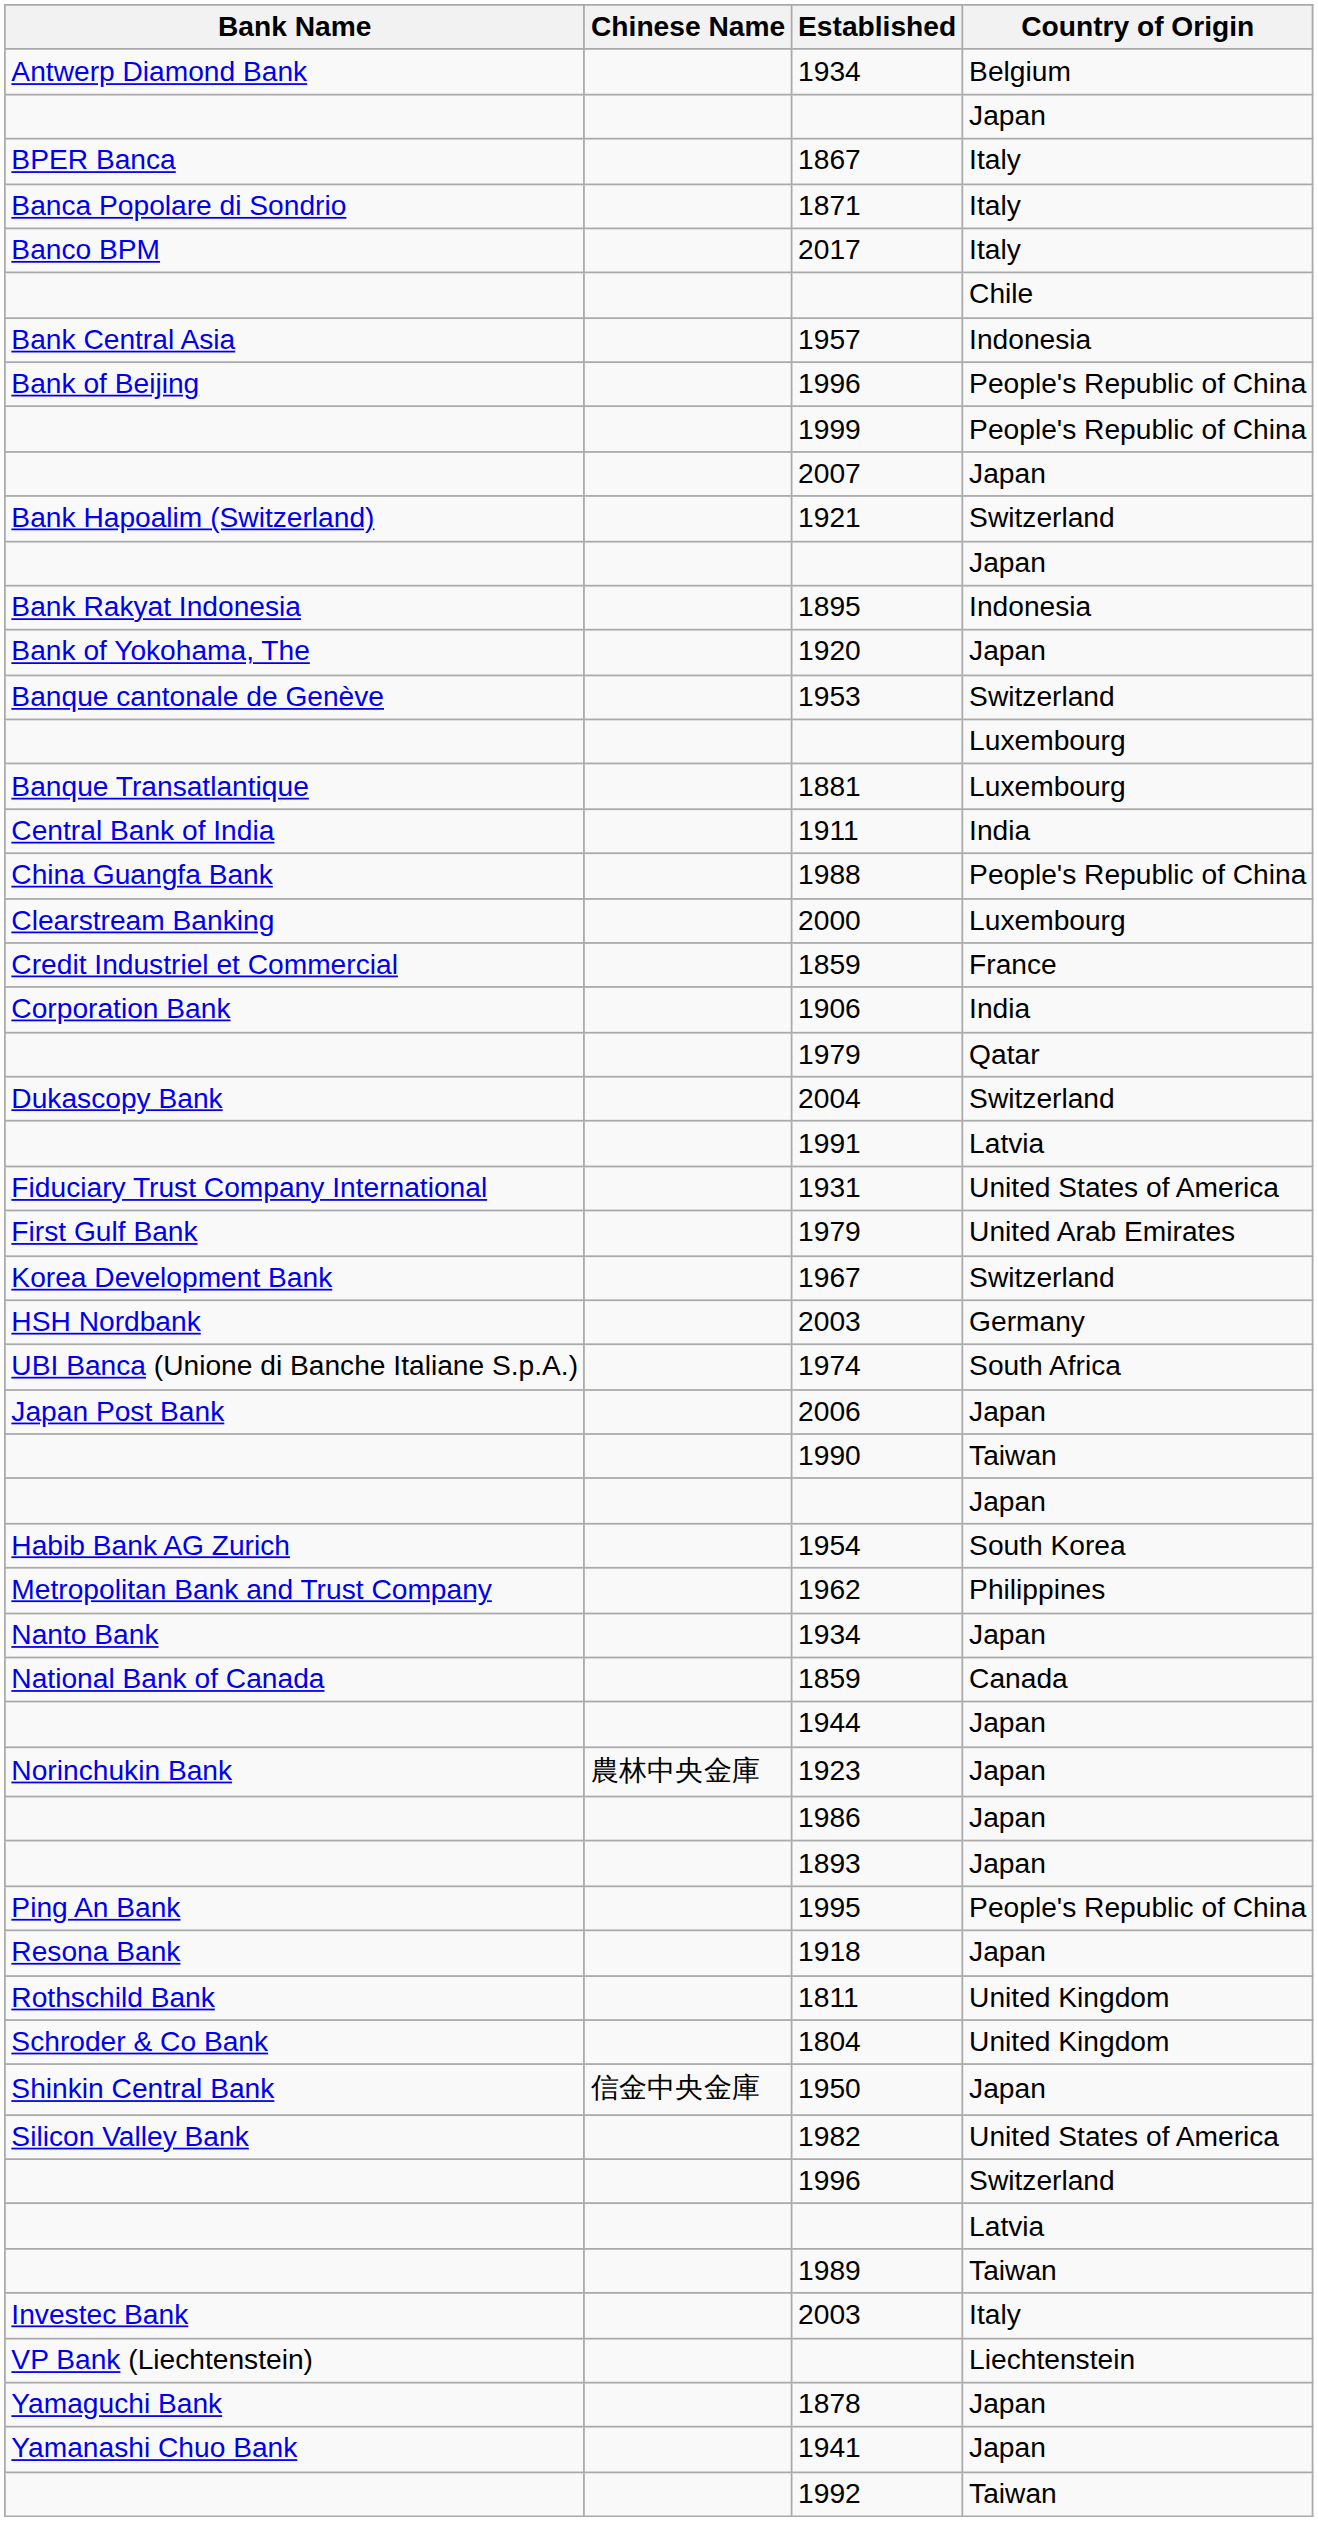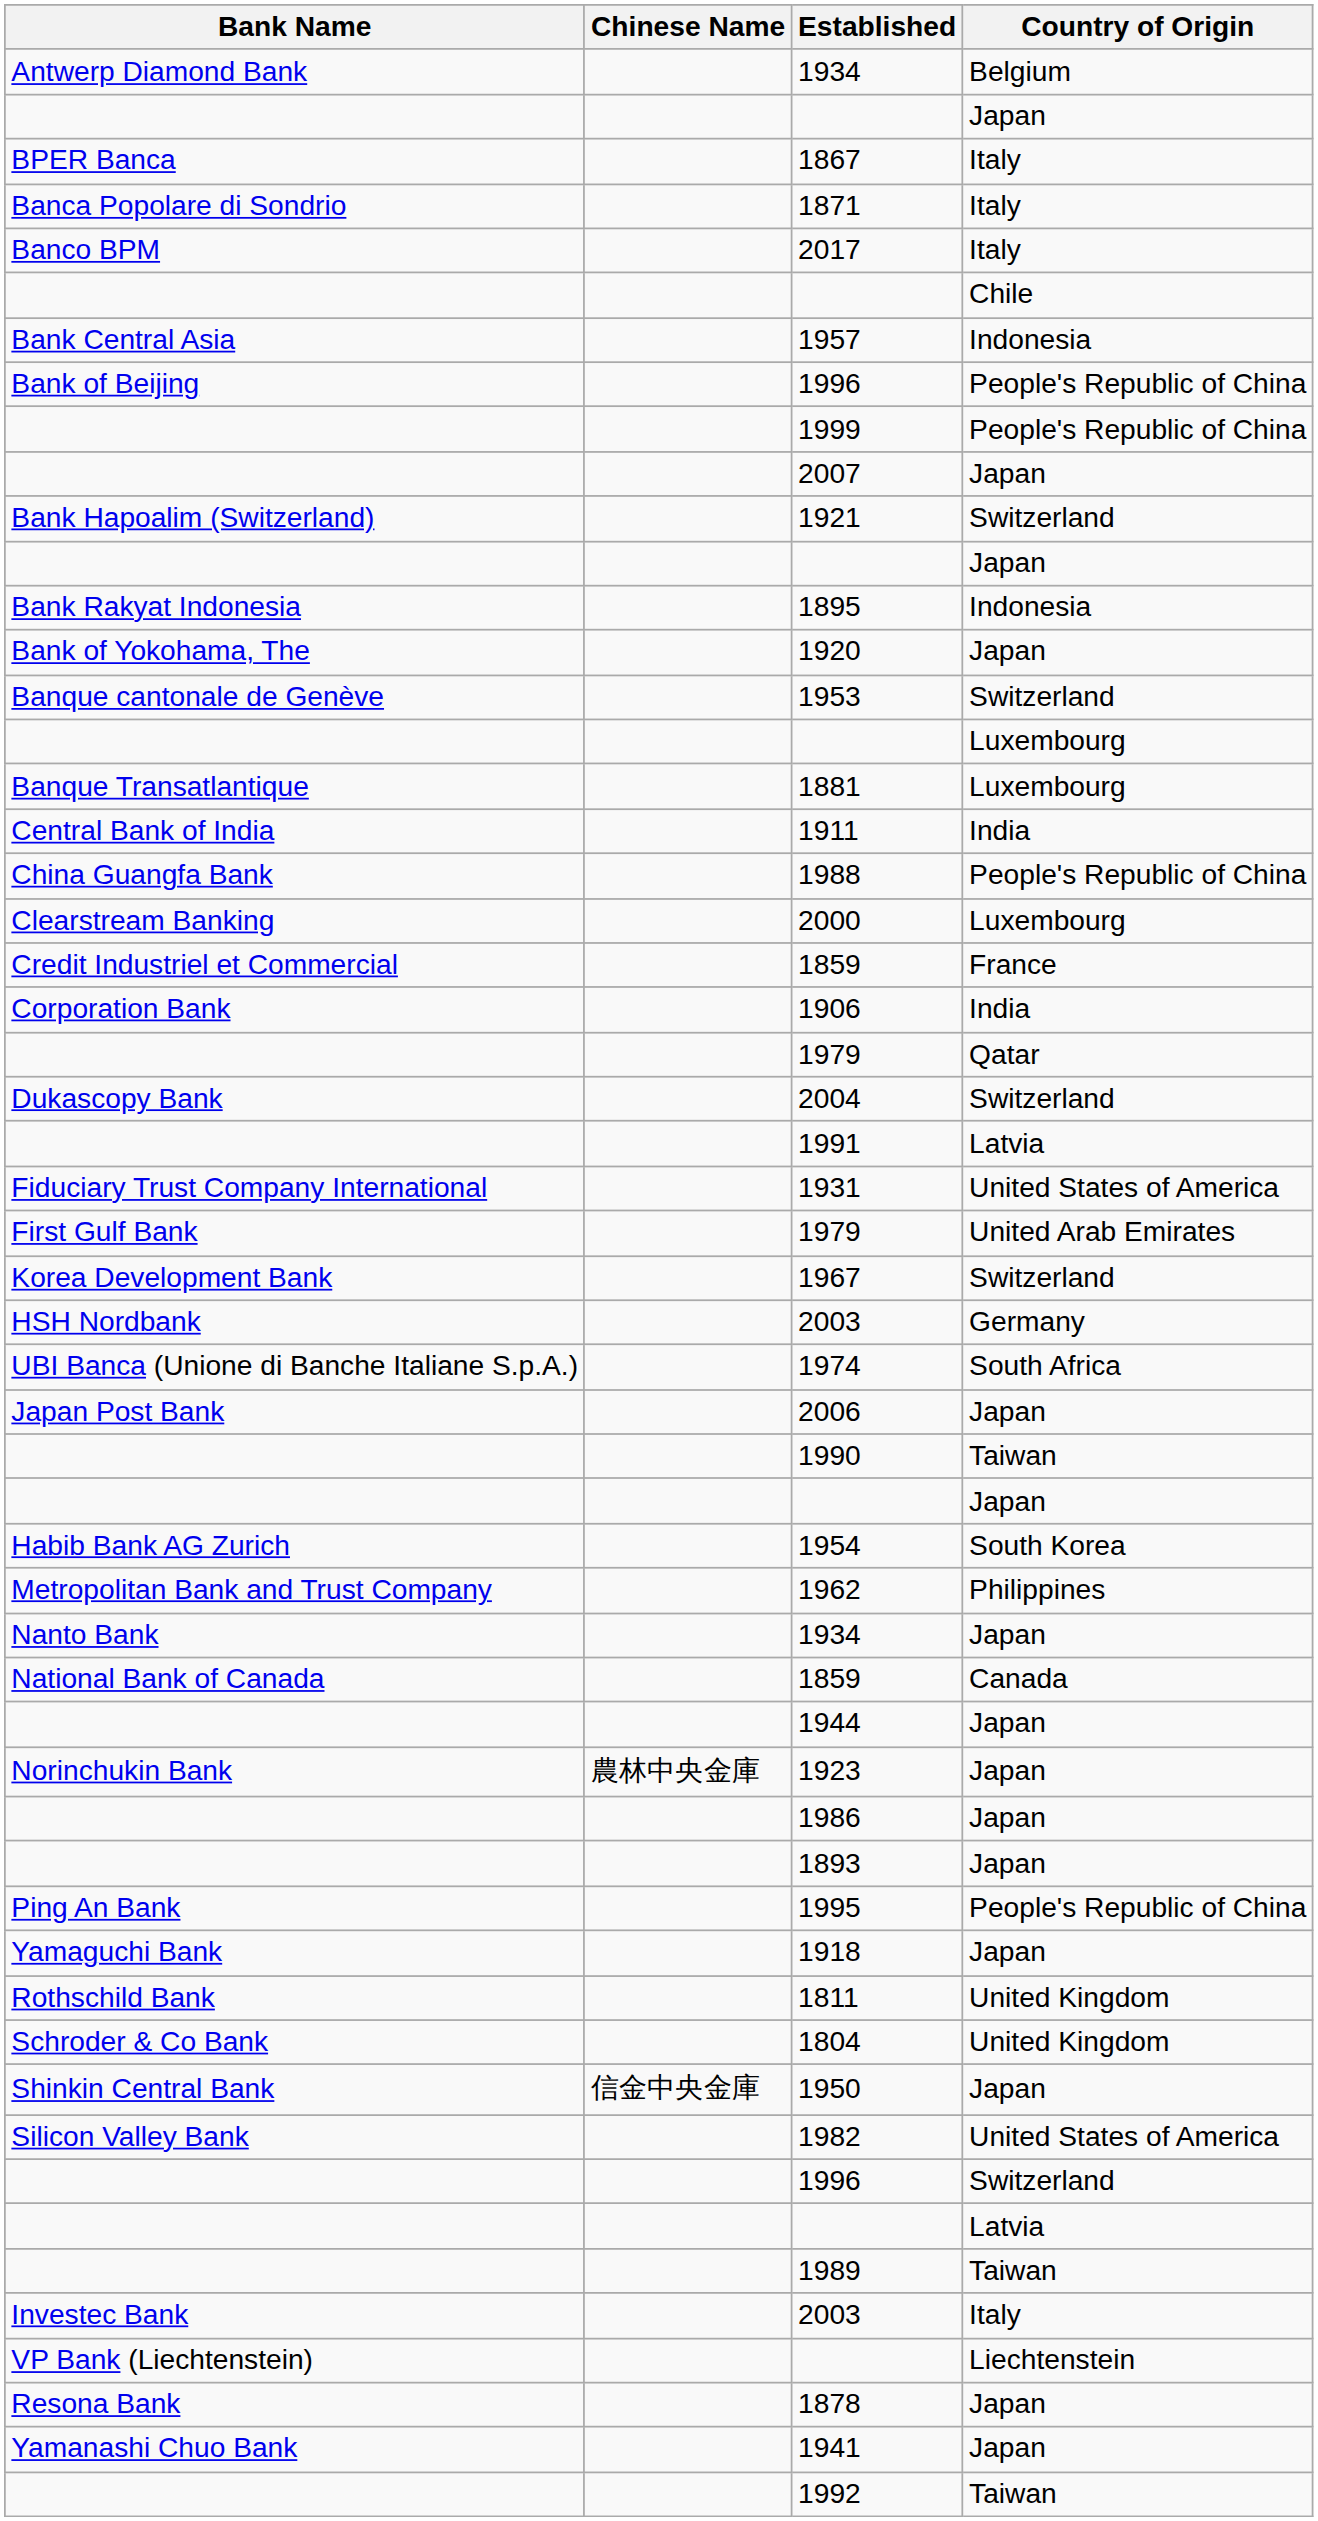 <table class="wikitable sortable">
 <tr>
 <th scope="col">Bank Name</th>
 <th scope="col">Chinese Name</th>
 <th scope="col">Established</th>
 <th scope="col">Country of Origin</th>
 </tr>
 <tr>
 <td><a href='#'>Antwerp Diamond Bank</a></td>
 <td></td>
 <td>1934</td>
 <td> Belgium</td>
 </tr>
 <tr>
 <td></td>
 <td></td>
 <td></td>
 <td> Japan</td>
 </tr>
 <tr>
 <td><a href='#'>BPER Banca</a></td>
 <td></td>
 <td>1867</td>
 <td> Italy</td>
 </tr>
 <tr>
 <td><a href='#'>Banca Popolare di Sondrio</a></td>
 <td></td>
 <td>1871</td>
 <td> Italy</td>
 </tr>
 <tr>
 <td><a href='#'>Banco BPM</a></td>
 <td></td>
 <td>2017</td>
 <td> Italy</td>
 </tr>
 <tr>
 <td></td>
 <td></td>
 <td></td>
 <td> Chile</td>
 </tr>
 <tr>
 <td><a href='#'>Bank Central Asia</a></td>
 <td></td>
 <td>1957</td>
 <td> Indonesia</td>
 </tr>
 <tr>
 <td><a href='#'>Bank of Beijing</a></td>
 <td></td>
 <td>1996</td>
 <td> People's Republic of China</td>
 </tr>
 <tr>
 <td></td>
 <td></td>
 <td>1999</td>
 <td> People's Republic of China</td>
 </tr>
 <tr>
 <td></td>
 <td></td>
 <td>2007</td>
 <td> Japan</td>
 </tr>
 <tr>
 <td><a href='#'>Bank Hapoalim (Switzerland)</a></td>
 <td></td>
 <td>1921</td>
 <td> Switzerland</td>
 </tr>
 <tr>
 <td></td>
 <td></td>
 <td></td>
 <td> Japan</td>
 </tr>
 <tr>
 <td><a href='#'>Bank Rakyat Indonesia</a></td>
 <td></td>
 <td>1895</td>
 <td> Indonesia</td>
 </tr>
 <tr>
 <td><a href='#'>Bank of Yokohama, The</a></td>
 <td></td>
 <td>1920</td>
 <td> Japan</td>
 </tr>
 <tr>
 <td><a href='#'>Banque cantonale de Genève</a></td>
 <td></td>
 <td>1953</td>
 <td> Switzerland</td>
 </tr>
 <tr>
 <td></td>
 <td></td>
 <td></td>
 <td> Luxembourg</td>
 </tr>
 <tr>
 <td><a href='#'>Banque Transatlantique</a></td>
 <td></td>
 <td>1881</td>
 <td> Luxembourg</td>
 </tr>
 <tr>
 <td><a href='#'>Central Bank of India</a></td>
 <td></td>
 <td>1911</td>
 <td> India</td>
 </tr>
 <tr>
 <td><a href='#'>China Guangfa Bank</a></td>
 <td></td>
 <td>1988</td>
 <td> People's Republic of China</td>
 </tr>
 <tr>
 <td><a href='#'>Clearstream Banking</a></td>
 <td></td>
 <td>2000</td>
 <td> Luxembourg</td>
 </tr>
 <tr>
 <td><a href='#'>Credit Industriel et Commercial</a></td>
 <td></td>
 <td>1859</td>
 <td> France</td>
 </tr>
 <tr>
 <td><a href='#'>Corporation Bank</a></td>
 <td></td>
 <td>1906</td>
 <td> India</td>
 </tr>
 <tr>
 <td></td>
 <td></td>
 <td>1979</td>
 <td> Qatar</td>
 </tr>
 <tr>
 <td><a href='#'>Dukascopy Bank</a></td>
 <td></td>
 <td>2004</td>
 <td> Switzerland</td>
 </tr>
 <tr>
 <td></td>
 <td></td>
 <td>1991</td>
 <td> Latvia</td>
 </tr>
 <tr>
 <td><a href='#'>Fiduciary Trust Company International</a></td>
 <td></td>
 <td>1931</td>
 <td> United States of America</td>
 </tr>
 <tr>
 <td><a href='#'>First Gulf Bank</a></td>
 <td></td>
 <td>1979</td>
 <td> United Arab Emirates</td>
 </tr>
 <tr>
 <td><a href='#'>Korea Development Bank</a></td>
 <td></td>
 <td>1967</td>
 <td> Switzerland</td>
 </tr>
 <tr>
 <td><a href='#'>HSH Nordbank</a></td>
 <td></td>
 <td>2003</td>
 <td> Germany</td>
 </tr>
 <tr>
 <td><a href='#'>UBI Banca</a> (Unione di Banche Italiane S.p.A.)</td>
 <td></td>
 <td>1974</td>
 <td> South Africa</td>
 </tr>
 <tr>
 <td><a href='#'>Japan Post Bank</a></td>
 <td></td>
 <td>2006</td>
 <td> Japan</td>
 </tr>
 <tr>
 <td></td>
 <td></td>
 <td>1990</td>
 <td> Taiwan</td>
 </tr>
 <tr>
 <td></td>
 <td></td>
 <td></td>
 <td> Japan</td>
 </tr>
 <tr>
 <td><a href='#'>Habib Bank AG Zurich</a></td>
 <td></td>
 <td>1954</td>
 <td> South Korea</td>
 </tr>
 <tr>
 <td><a href='#'>Metropolitan Bank and Trust Company</a></td>
 <td></td>
 <td>1962</td>
 <td> Philippines</td>
 </tr>
 <tr>
 <td><a href='#'>Nanto Bank</a></td>
 <td></td>
 <td>1934</td>
 <td> Japan</td>
 </tr>
 <tr>
 <td><a href='#'>National Bank of Canada</a></td>
 <td></td>
 <td>1859</td>
 <td> Canada</td>
 </tr>
 <tr>
 <td></td>
 <td></td>
 <td>1944</td>
 <td> Japan</td>
 </tr>
 <tr>
 <td><a href='#'>Norinchukin Bank</a></td>
 <td>農林中央金庫</td>
 <td>1923</td>
 <td> Japan</td>
 </tr>
 <tr>
 <td></td>
 <td></td>
 <td>1986</td>
 <td> Japan</td>
 </tr>
 <tr>
 <td></td>
 <td></td>
 <td>1893</td>
 <td> Japan</td>
 </tr>
 <tr>
 <td><a href='#'>Ping An Bank</a></td>
 <td></td>
 <td>1995</td>
 <td> People's Republic of China</td>
 </tr>
 <tr>
-<td><a href='#'>Resona Bank</a></td>
+<td><a href='#'>Yamaguchi Bank</a></td>
 <td></td>
 <td>1918</td>
 <td> Japan</td>
 </tr>
 <tr>
 <td><a href='#'>Rothschild Bank</a></td>
 <td></td>
 <td>1811</td>
 <td> United Kingdom</td>
 </tr>
 <tr>
 <td><a href='#'>Schroder & Co Bank</a></td>
 <td></td>
 <td>1804</td>
 <td> United Kingdom</td>
 </tr>
 <tr>
 <td><a href='#'>Shinkin Central Bank</a></td>
 <td>信金中央金庫</td>
 <td>1950</td>
 <td> Japan</td>
 </tr>
 <tr>
 <td><a href='#'>Silicon Valley Bank</a></td>
 <td></td>
 <td>1982</td>
 <td> United States of America</td>
 </tr>
 <tr>
 <td></td>
 <td></td>
 <td>1996</td>
 <td> Switzerland</td>
 </tr>
 <tr>
 <td></td>
 <td></td>
 <td></td>
 <td> Latvia</td>
 </tr>
 <tr>
 <td></td>
 <td></td>
 <td>1989</td>
 <td> Taiwan</td>
 </tr>
 <tr>
 <td><a href='#'>Investec Bank</a></td>
 <td></td>
 <td>2003</td>
 <td> Italy</td>
 </tr>
 <tr>
 <td><a href='#'>VP Bank</a> (Liechtenstein)</td>
 <td></td>
 <td></td>
 <td> Liechtenstein</td>
 </tr>
 <tr>
-<td><a href='#'>Yamaguchi Bank</a></td>
+<td><a href='#'>Resona Bank</a></td>
 <td></td>
 <td>1878</td>
 <td> Japan</td>
 </tr>
 <tr>
 <td><a href='#'>Yamanashi Chuo Bank</a></td>
 <td></td>
 <td>1941</td>
 <td> Japan</td>
 </tr>
 <tr>
 <td></td>
 <td></td>
 <td>1992</td>
 <td> Taiwan</td>
 </tr>
 </table>
